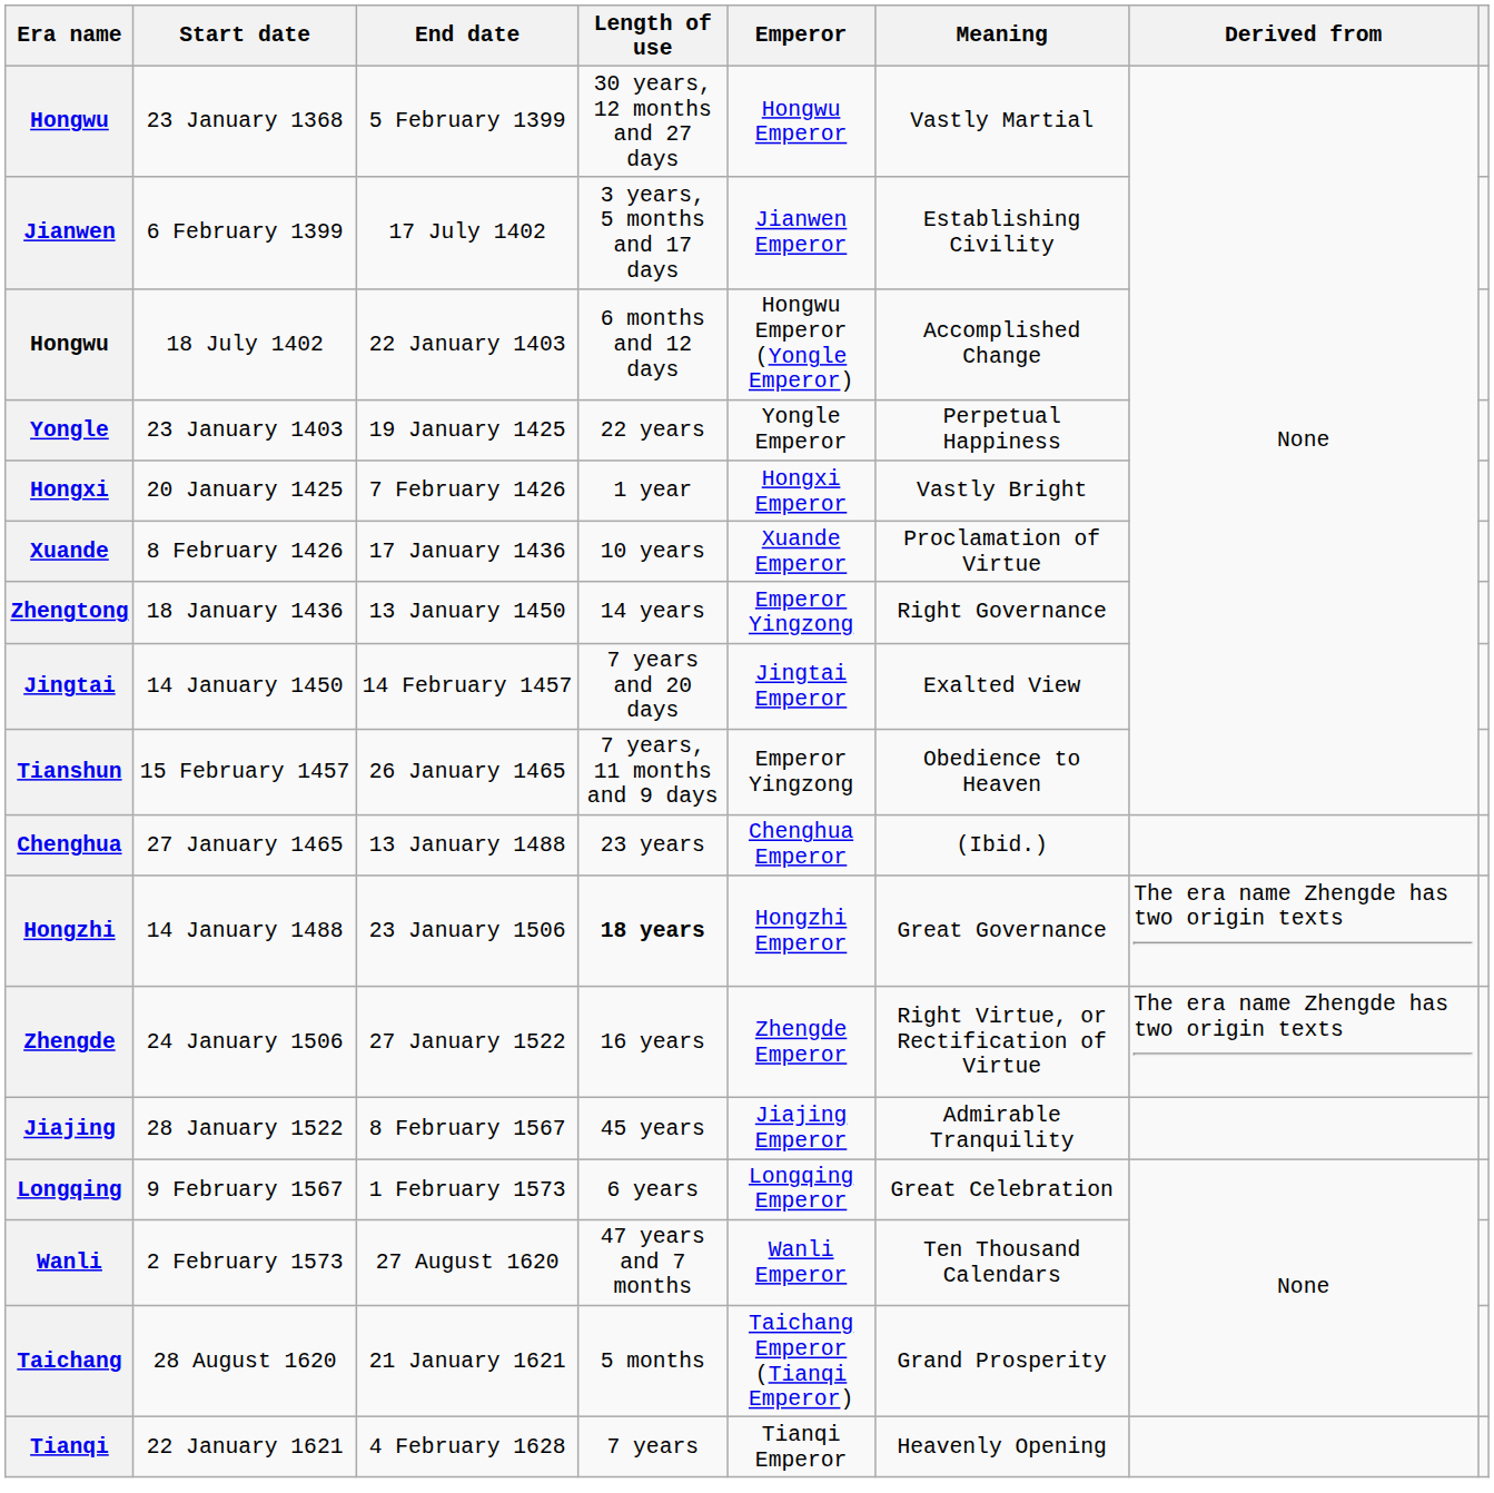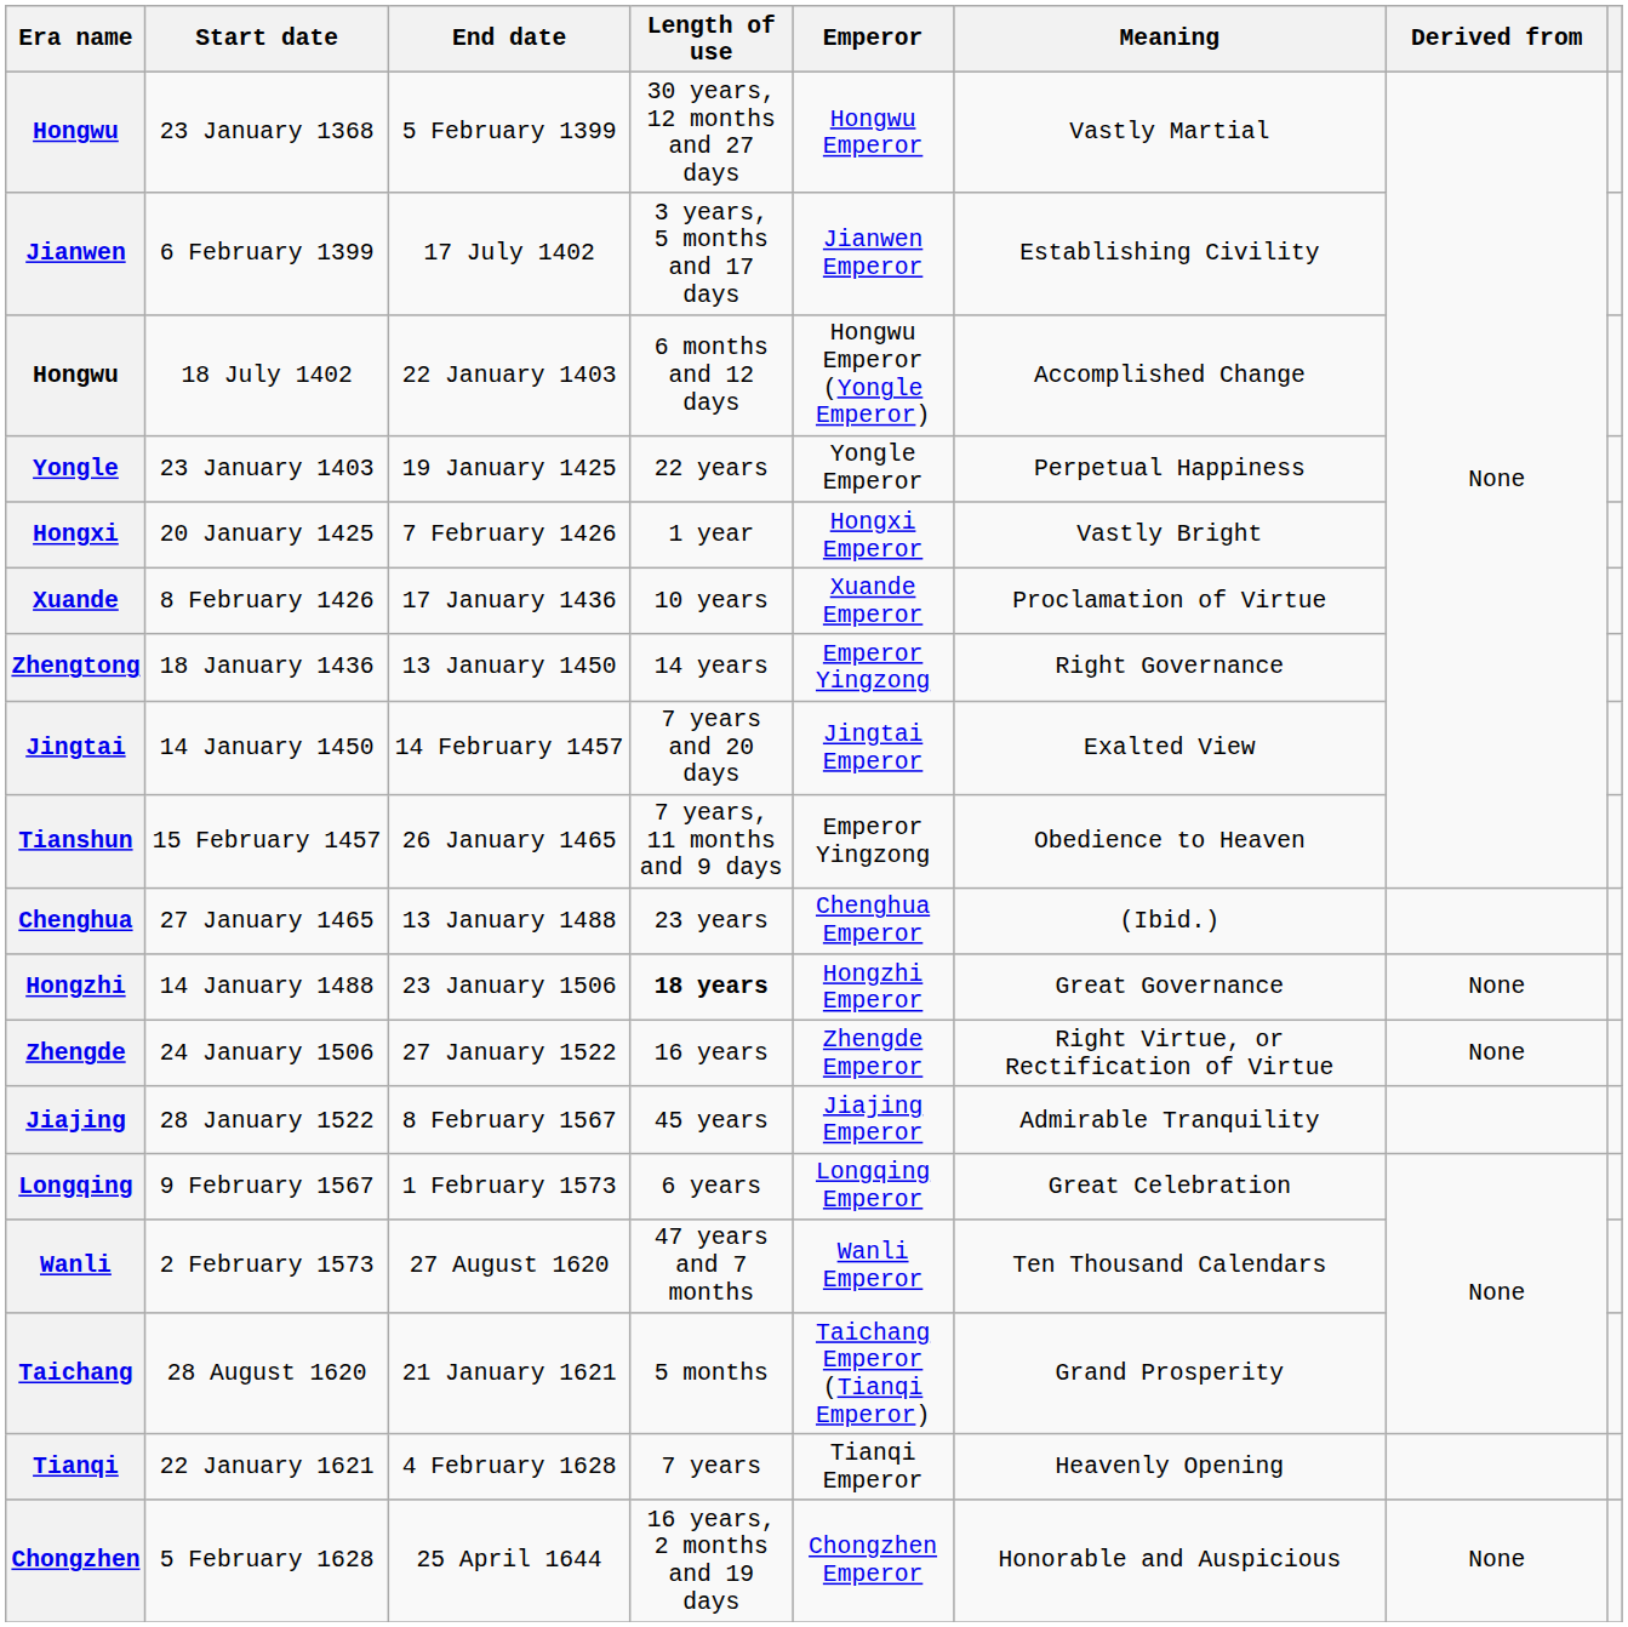 <table class="wikitable plainrowreaders" style="width:100%; text-align:center">
 <tr>
 <th scope="col" style="width:6%;">Era name</th>
 <th scope="col" style="width:15%;">Start date</th>
 <th scope="col" style="width:15%;">End date</th>
 <th scope="col" style="width:10%;">Length of use</th>
 <th scope="col" style="width:10%;">Emperor</th>
 <th>Meaning</th>
 <th>Derived from</th>
 <th scope="col"></th>
 </tr>
 <tr>
 <th scope=row><a href='#'>Hongwu</a><br></th>
 <td>23 January 1368<br><small></small></td>
 <td style="text-align:center">5 February 1399<br><small></small></td>
 <td>30 years,<br>12 months<br>and 27 days</td>
 <td><a href='#'>Hongwu Emperor</a></td>
 <td>Vastly Martial</td>
 <td rowspan=9>None</td>
 <td></td>
 </tr>
 <tr>
 <th scope=row><a href='#'>Jianwen</a><br></th>
 <td>6 February 1399<br><small></small></td>
 <td>17 July 1402<br><small></small></td>
 <td style="text-align:center">3 years,<br>5 months<br>and 17 days</td>
 <td><a href='#'>Jianwen Emperor</a></td>
 <td>Establishing Civility</td>
 <td></td>
 </tr>
 <tr>
 <th scope=row>Hongwu</th>
 <td>18 July 1402<br><small></small></td>
 <td>22 January 1403<br><small></small></td>
 <td>6 months<br>and 12 days</td>
 <td>Hongwu Emperor<br>(<a href='#'>Yongle Emperor</a>)</td>
 <td>Accomplished Change</td>
 <td></td>
 </tr>
 <tr>
 <th scope=row><a href='#'>Yongle</a><br></th>
 <td>23 January 1403<br><small></small></td>
 <td>19 January 1425<br><small></small></td>
 <td>22 years</td>
 <td>Yongle Emperor</td>
 <td>Perpetual Happiness</td>
 <td></td>
 </tr>
 <tr>
 <th scope=row><a href='#'>Hongxi</a><br></th>
 <td>20 January 1425<br><small></small></td>
 <td>7 February 1426<br><small></small></td>
 <td>1 year</td>
 <td><a href='#'>Hongxi Emperor</a></td>
 <td>Vastly Bright</td>
 <td></td>
 </tr>
 <tr>
 <th scope=row><a href='#'>Xuande</a><br></th>
 <td>8 February 1426<br><small></small></td>
 <td>17 January 1436<br><small></small></td>
 <td>10 years</td>
 <td><a href='#'>Xuande Emperor</a></td>
 <td>Proclamation of Virtue</td>
 <td></td>
 </tr>
 <tr>
 <th scope=row><a href='#'>Zhengtong</a><br></th>
 <td>18 January 1436<br><small></small></td>
 <td>13 January 1450<br><small></small></td>
 <td>14 years</td>
 <td><a href='#'>Emperor Yingzong</a></td>
 <td>Right Governance</td>
 <td></td>
 </tr>
 <tr>
 <th scope=row><a href='#'>Jingtai</a><br></th>
 <td>14 January 1450<br><small></small></td>
 <td>14 February 1457<br><small></small></td>
 <td>7 years<br>and 20 days</td>
 <td><a href='#'>Jingtai Emperor</a></td>
 <td>Exalted View</td>
 <td></td>
 </tr>
 <tr>
 <th scope=row><a href='#'>Tianshun</a><br></th>
 <td>15 February 1457<br><small></small></td>
 <td>26 January 1465<br><small></small></td>
 <td>7 years,<br>11 months<br>and 9 days</td>
 <td>Emperor Yingzong</td>
 <td>Obedience to Heaven</td>
 <td></td>
 </tr>
 <tr>
 <th scope=row><a href='#'>Chenghua</a><br></th>
 <td>27 January 1465<br><small></small></td>
 <td>13 January 1488<br><small></small></td>
 <td>23 years</td>
 <td><a href='#'>Chenghua Emperor</a></td>
 <td>(Ibid.)</td>
 <td style="text-align:left"><br></td>
 <td></td>
 </tr>
 <tr>
 <th scope=row><a href='#'>Hongzhi</a><br></th>
 <td>14 January 1488<br><small></small></td>
 <td>23 January 1506<br><small></small></td>
 <td><strong>18 years</strong></td>
 <td><a href='#'>Hongzhi Emperor</a></td>
 <td>Great Governance</td>
-<td style="text-align:left">The era name Zhengde has two origin texts<hr><br></td>
+<td>None</td>
 <td></td>
 </tr>
 <tr>
 <th scope=row><a href='#'>Zhengde</a><br></th>
 <td>24 January 1506<br><small></small></td>
 <td>27 January 1522<br><small></small></td>
 <td>16 years</td>
 <td><a href='#'>Zhengde Emperor</a></td>
 <td>Right Virtue, or<br>Rectification of Virtue</td>
-<td style="text-align:left">The era name Zhengde has two origin texts<hr><br></td>
+<td>None</td>
 <td></td>
 </tr>
 <tr>
 <th scope=row><a href='#'>Jiajing</a><br></th>
 <td>28 January 1522<br><small></small></td>
 <td>8 February 1567<br><small></small></td>
 <td>45 years</td>
 <td><a href='#'>Jiajing Emperor</a></td>
 <td style="text-align:center">Admirable Tranquility</td>
 <td style="text-align:left"><br></td>
 <td></td>
 </tr>
 <tr>
 <th scope=row><a href='#'>Longqing</a><br></th>
 <td>9 February 1567<br><small></small></td>
 <td>1 February 1573<br><small></small></td>
 <td>6 years</td>
 <td><a href='#'>Longqing Emperor</a></td>
 <td>Great Celebration</td>
 <td rowspan=3>None</td>
 <td></td>
 </tr>
 <tr>
 <th scope=row><a href='#'>Wanli</a><br></th>
 <td>2 February 1573<br><small></small></td>
 <td>27 August 1620<br><small></small></td>
 <td>47 years<br>and 7 months</td>
 <td><a href='#'>Wanli Emperor</a></td>
 <td>Ten Thousand Calendars</td>
 <td></td>
 </tr>
 <tr>
 <th scope=row><a href='#'>Taichang</a><br></th>
 <td>28 August 1620<br><small></small></td>
 <td>21 January 1621<br><small></small></td>
 <td>5 months</td>
 <td><a href='#'>Taichang Emperor</a><br>(<a href='#'>Tianqi Emperor</a>)</td>
 <td>Grand Prosperity</td>
 <td></td>
 </tr>
 <tr>
 <th scope=row><a href='#'>Tianqi</a><br></th>
 <td>22 January 1621<br><small></small></td>
 <td>4 February 1628<br><small></small></td>
 <td>7 years</td>
 <td>Tianqi Emperor</td>
 <td>Heavenly Opening</td>
 <td style="text-align:left"><br></td>
 <td></td>
 </tr>
+<tr>
+<th scope=row><a href='#'>Chongzhen</a><br></th>
+<td>5 February 1628<br><small></small></td>
+<td>25 April 1644<br><small></small></td>
+<td>16 years,<br>2 months<br>and 19 days</td>
+<td><a href='#'>Chongzhen Emperor</a></td>
+<td>Honorable and Auspicious</td>
+<td>None</td>
+<td></td>
+</tr>
 </table>
